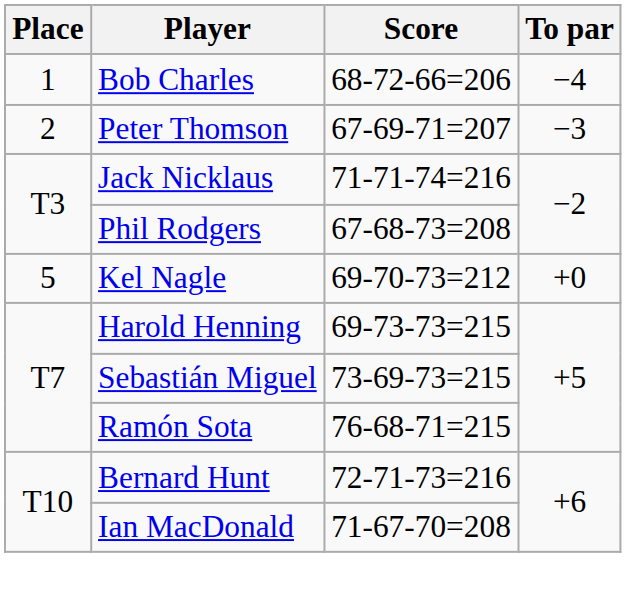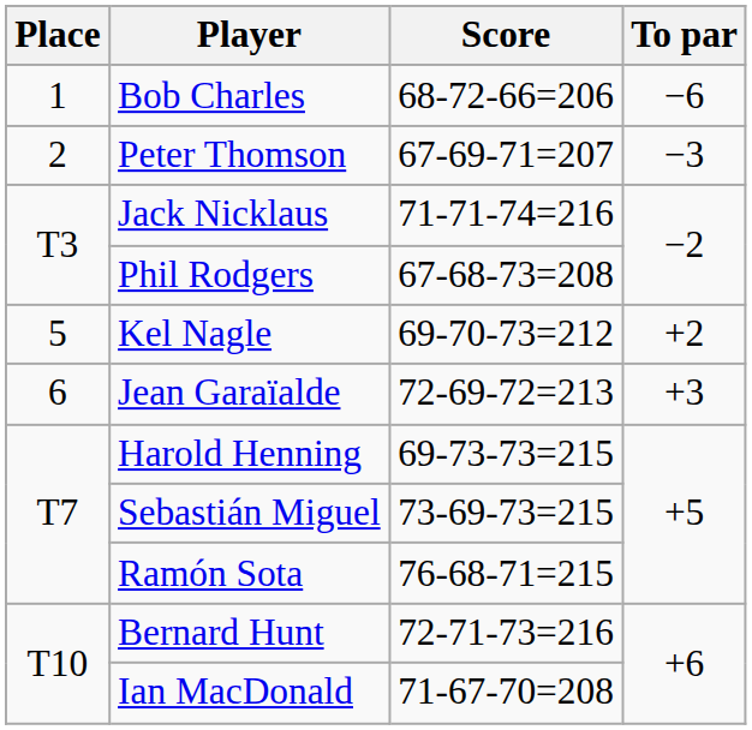 <table class="wikitable">
 <tr>
 <th>Place</th>
 <th>Player</th>
 <th>Score</th>
 <th>To par</th>
 </tr>
 <tr>
 <td align=center>1</td>
 <td> <a href='#'>Bob Charles</a></td>
 <td align=center>68-72-66=206</td>
-<td align=center>−4</td>
+<td align=center>−6</td>
 </tr>
 <tr>
 <td align=center>2</td>
 <td> <a href='#'>Peter Thomson</a></td>
 <td align=center>67-69-71=207</td>
 <td align=center>−3</td>
 </tr>
 <tr>
 <td rowspan="2" align=center>T3</td>
 <td> <a href='#'>Jack Nicklaus</a></td>
 <td align=center>71-71-74=216</td>
 <td rowspan="2" align=center>−2</td>
 </tr>
 <tr>
 <td> <a href='#'>Phil Rodgers</a></td>
 <td align=center>67-68-73=208</td>
 </tr>
 <tr>
 <td align=center>5</td>
 <td> <a href='#'>Kel Nagle</a></td>
 <td align=center>69-70-73=212</td>
-<td align=center>+0</td>
+<td align=center>+2</td>
+</tr>
+<tr>
+<td align=center>6</td>
+<td> <a href='#'>Jean Garaïalde</a></td>
+<td align=center>72-69-72=213</td>
+<td align=center>+3</td>
 </tr>
 <tr>
 <td rowspan="3" align=center>T7</td>
 <td> <a href='#'>Harold Henning</a></td>
 <td align=center>69-73-73=215</td>
 <td rowspan="3" align=center>+5</td>
 </tr>
 <tr>
 <td> <a href='#'>Sebastián Miguel</a></td>
 <td align=center>73-69-73=215</td>
 </tr>
 <tr>
 <td> <a href='#'>Ramón Sota</a></td>
 <td align=center>76-68-71=215</td>
 </tr>
 <tr>
 <td rowspan="2" align=center>T10</td>
 <td> <a href='#'>Bernard Hunt</a></td>
 <td align=center>72-71-73=216</td>
 <td rowspan="2" align=center>+6</td>
 </tr>
 <tr>
 <td> <a href='#'>Ian MacDonald</a></td>
 <td align=center>71-67-70=208</td>
 </tr>
 </table>
